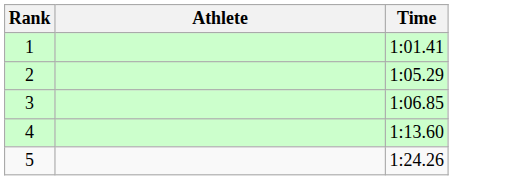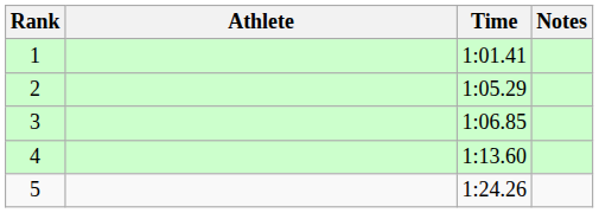 <table class="wikitable" style="text-align:center">
 <tr>
 <th>Rank</th>
 <th Style="width:18em">Athlete</th>
 <th>Time</th>
+<th>Notes</th>
 </tr>
 <tr style="background:#cfc">
 <td>1</td>
 <td style="text-align:left"></td>
 <td>1:01.41</td>
+<td></td>
 </tr>
 <tr style="background:#cfc">
 <td>2</td>
 <td style="text-align:left"></td>
 <td>1:05.29</td>
+<td></td>
 </tr>
 <tr style="background:#cfc">
 <td>3</td>
 <td style="text-align:left"></td>
 <td>1:06.85</td>
+<td></td>
 </tr>
 <tr style="background:#cfc">
 <td>4</td>
 <td style="text-align:left"></td>
 <td>1:13.60</td>
+<td></td>
 </tr>
 <tr>
 <td>5</td>
 <td style="text-align:left"></td>
 <td>1:24.26</td>
+<td></td>
 </tr>
 </table>
